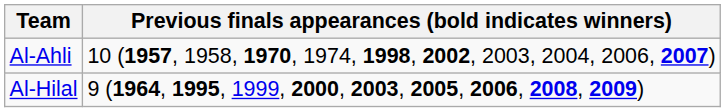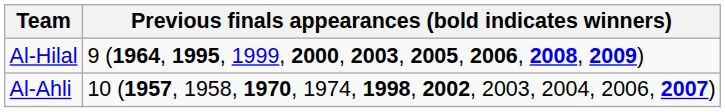 <table class="wikitable">
 <tr>
 <th>Team</th>
 <th>Previous finals appearances (bold indicates winners)</th>
 </tr>
 <tr>
+<td><a href='#'>Al-Hilal</a></td>
+<td>9 (<strong>1964</strong>, <strong>1995</strong>, <a href='#'>1999</a>, <strong>2000</strong>, <strong>2003</strong>, <strong>2005</strong>, <strong>2006</strong>, <strong><a href='#'>2008</a></strong>, <strong><a href='#'>2009</a></strong>)</td>
+</tr>
+<tr>
 <td><a href='#'>Al-Ahli</a></td>
 <td>10 (<strong>1957</strong>, 1958, <strong>1970</strong>, 1974, <strong>1998</strong>, <strong>2002</strong>, 2003, 2004, 2006, <strong><a href='#'>2007</a></strong>)</td>
 </tr>
-<tr>
-<td><a href='#'>Al-Hilal</a></td>
-<td>9 (<strong>1964</strong>, <strong>1995</strong>, <a href='#'>1999</a>, <strong>2000</strong>, <strong>2003</strong>, <strong>2005</strong>, <strong>2006</strong>, <strong><a href='#'>2008</a></strong>, <strong><a href='#'>2009</a></strong>)</td>
-</tr>
 </table>
